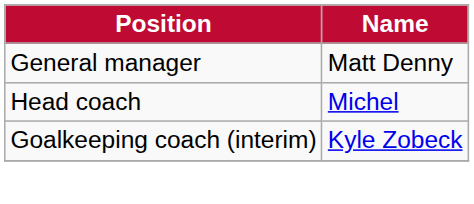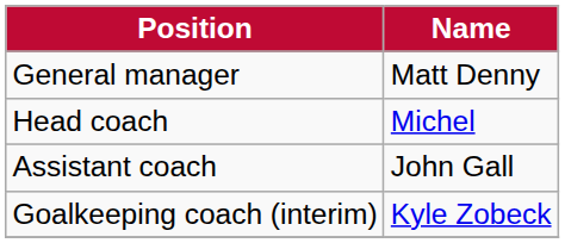 <table class="wikitable sortable">
 <tr>
 <th style="background:#BF0A34; color:#FFFFFF;" scope="col">Position</th>
 <th style="background:#BF0A34; color:#FFFFFF;" scope="col">Name</th>
 </tr>
 <tr>
 <td>General manager</td>
 <td> Matt Denny</td>
 </tr>
 <tr>
 <td>Head coach</td>
 <td> <a href='#'>Michel</a></td>
 </tr>
 <tr>
+<td>Assistant coach</td>
+<td> John Gall</td>
+</tr>
+<tr>
 <td>Goalkeeping coach (interim)</td>
 <td> <a href='#'>Kyle Zobeck</a></td>
 </tr>
 <tr>
 </tr>
 </table>
